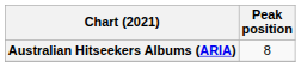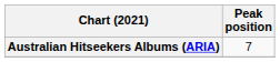 <table class="wikitable sortable plainrowheaders" style="text-align:center">
 <tr>
 <th scope="col">Chart (2021)</th>
 <th scope="col">Peak<br>position</th>
 </tr>
 <tr>
 <th scope="row">Australian Hitseekers Albums (<a href='#'>ARIA</a>)</th>
-<td>8</td>
+<td>7</td>
 </tr>
 <tr>
 </tr>
 <tr>
 </tr>
 <tr>
 </tr>
 <tr>
 </tr>
 <tr>
 </tr>
 <tr>
 </tr>
 <tr>
 </tr>
 <tr>
 </tr>
 <tr>
 </tr>
 <tr>
 </tr>
 </table>
